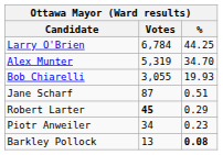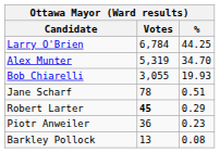 <table class="wikitable">
 <tr>
 <th colspan="3">Ottawa Mayor (Ward results)</th>
 </tr>
 <tr>
 <th style="width: 170px">Candidate</th>
 <th style="width: 50px">Votes</th>
 <th style="width: 40px">%</th>
 </tr>
 <tr>
 <td><a href='#'>Larry O'Brien</a></td>
 <td>6,784</td>
 <td>44.25</td>
 </tr>
 <tr>
 <td><a href='#'>Alex Munter</a></td>
 <td>5,319</td>
 <td>34.70</td>
 </tr>
 <tr>
 <td><a href='#'>Bob Chiarelli</a></td>
 <td>3,055</td>
 <td>19.93</td>
 </tr>
 <tr>
 <td>Jane Scharf</td>
-<td>87</td>
+<td>78</td>
 <td>0.51</td>
 </tr>
 <tr>
 <td>Robert Larter</td>
 <td><strong>45</strong></td>
 <td>0.29</td>
 </tr>
 <tr>
 <td>Piotr Anweiler</td>
-<td>34</td>
+<td>36</td>
 <td>0.23</td>
 </tr>
 <tr>
 <td>Barkley Pollock</td>
 <td>13</td>
-<td><strong>0.08</strong></td>
+<td>0.08</td>
 </tr>
 </table>
